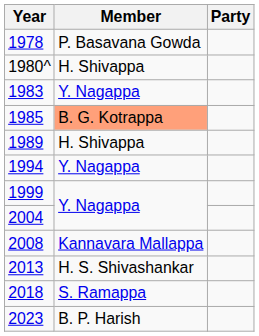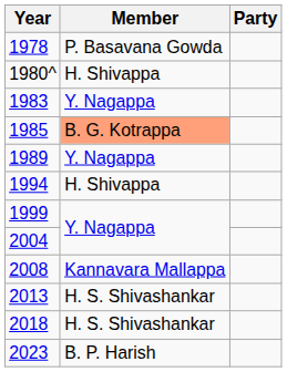 <table class="wikitable">
 <tr>
 <th>Year</th>
 <th>Member</th>
 <th colspan="2">Party</th>
 </tr>
 <tr>
 <td><a href='#'>1978</a></td>
 <td>P. Basavana Gowda</td>
 <td></td>
 </tr>
 <tr>
 <td>1980^</td>
 <td>H. Shivappa</td>
 </tr>
 <tr>
 <td><a href='#'>1983</a></td>
 <td><a href='#'>Y. Nagappa</a></td>
 <td></td>
 </tr>
 <tr>
 <td><a href='#'>1985</a></td>
 <td style="background: lightsalmon;">B. G. Kotrappa</td>
 </tr>
 <tr>
 <td><a href='#'>1989</a></td>
-<td>H. Shivappa</td>
+<td><a href='#'>Y. Nagappa</a></td>
 <td></td>
 </tr>
 <tr>
 <td><a href='#'>1994</a></td>
-<td><a href='#'>Y. Nagappa</a></td>
+<td>H. Shivappa</td>
 <td></td>
 </tr>
 <tr>
 <td><a href='#'>1999</a></td>
 <td rowspan="2"><a href='#'>Y. Nagappa</a></td>
 <td></td>
 </tr>
 <tr>
 <td><a href='#'>2004</a></td>
 </tr>
 <tr>
 <td><a href='#'>2008</a></td>
 <td><a href='#'>Kannavara Mallappa</a></td>
 <td></td>
 </tr>
 <tr>
 <td><a href='#'>2013</a></td>
 <td>H. S. Shivashankar</td>
 <td></td>
 </tr>
 <tr>
 <td><a href='#'>2018</a></td>
-<td><a href='#'>S. Ramappa</a></td>
+<td>H. S. Shivashankar</td>
 <td></td>
 </tr>
 <tr>
 <td><a href='#'>2023</a></td>
 <td>B. P. Harish</td>
 <td></td>
 </tr>
 </table>
